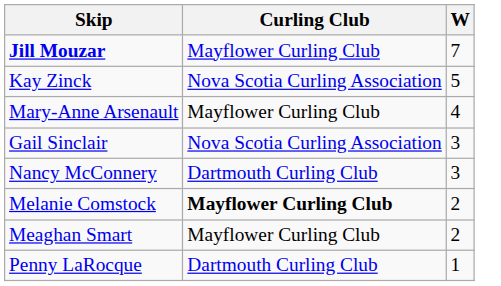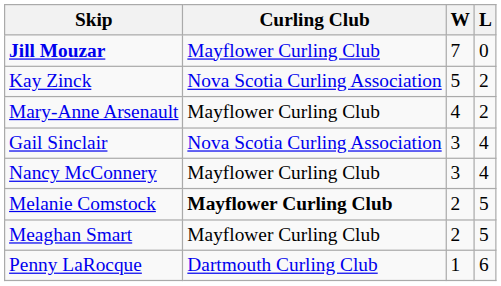 <table class="wikitable">
 <tr>
 <th>Skip</th>
 <th>Curling Club</th>
 <th>W</th>
+<th>L</th>
 </tr>
 <tr>
 <td><strong><a href='#'>Jill Mouzar</a></strong></td>
 <td><a href='#'>Mayflower Curling Club</a></td>
 <td>7</td>
+<td>0</td>
 </tr>
 <tr>
 <td><a href='#'>Kay Zinck</a></td>
 <td><a href='#'>Nova Scotia Curling Association</a></td>
 <td>5</td>
+<td>2</td>
 </tr>
 <tr>
 <td><a href='#'>Mary-Anne Arsenault</a></td>
 <td>Mayflower Curling Club</td>
 <td>4</td>
+<td>2</td>
 </tr>
 <tr>
 <td><a href='#'>Gail Sinclair</a></td>
 <td><a href='#'>Nova Scotia Curling Association</a></td>
 <td>3</td>
+<td>4</td>
 </tr>
 <tr>
 <td><a href='#'>Nancy McConnery</a></td>
-<td><a href='#'>Dartmouth Curling Club</a></td>
+<td>Mayflower Curling Club</td>
 <td>3</td>
+<td>4</td>
 </tr>
 <tr>
 <td><a href='#'>Melanie Comstock</a></td>
 <td><strong>Mayflower Curling Club</strong></td>
 <td>2</td>
+<td>5</td>
 </tr>
 <tr>
 <td><a href='#'>Meaghan Smart</a></td>
 <td>Mayflower Curling Club</td>
 <td>2</td>
+<td>5</td>
 </tr>
 <tr>
 <td><a href='#'>Penny LaRocque</a></td>
 <td><a href='#'>Dartmouth Curling Club</a></td>
 <td>1</td>
+<td>6</td>
 </tr>
 </table>
